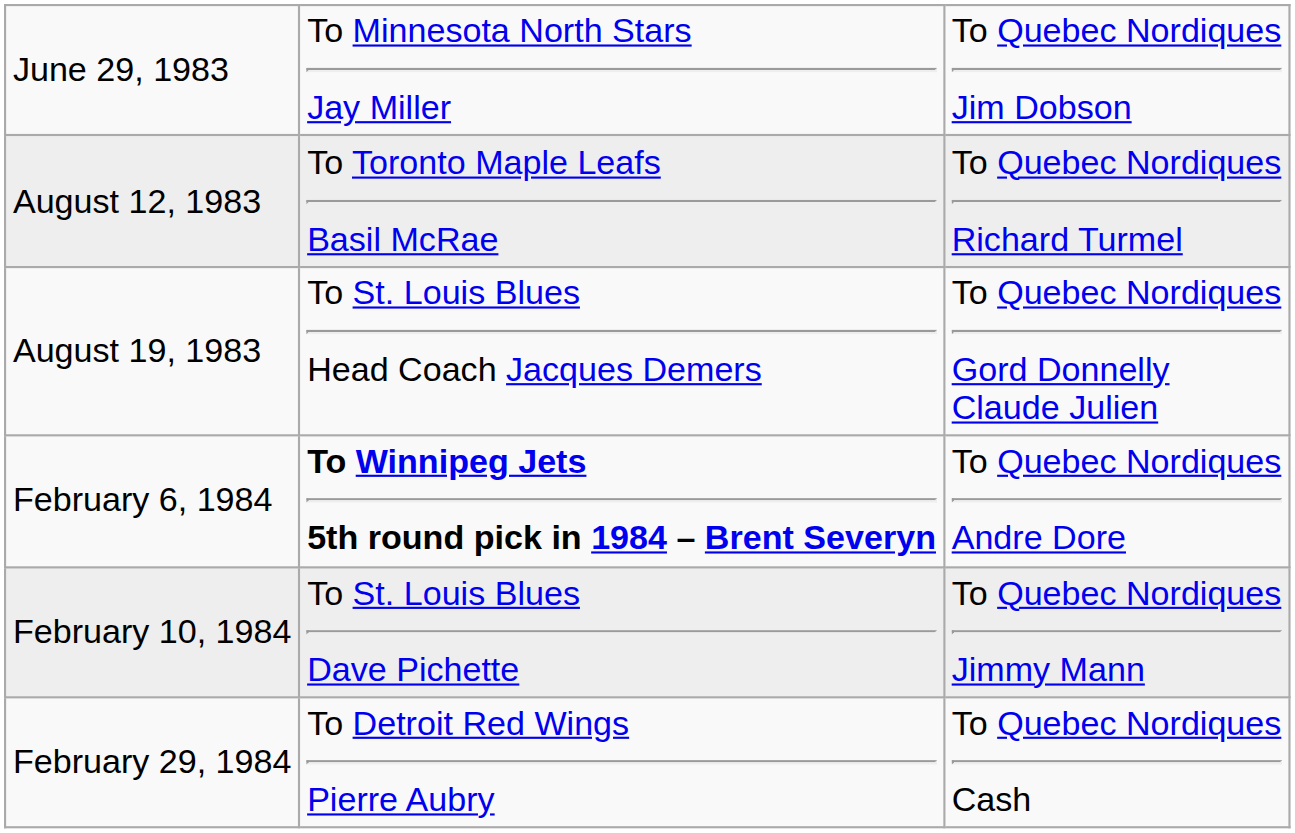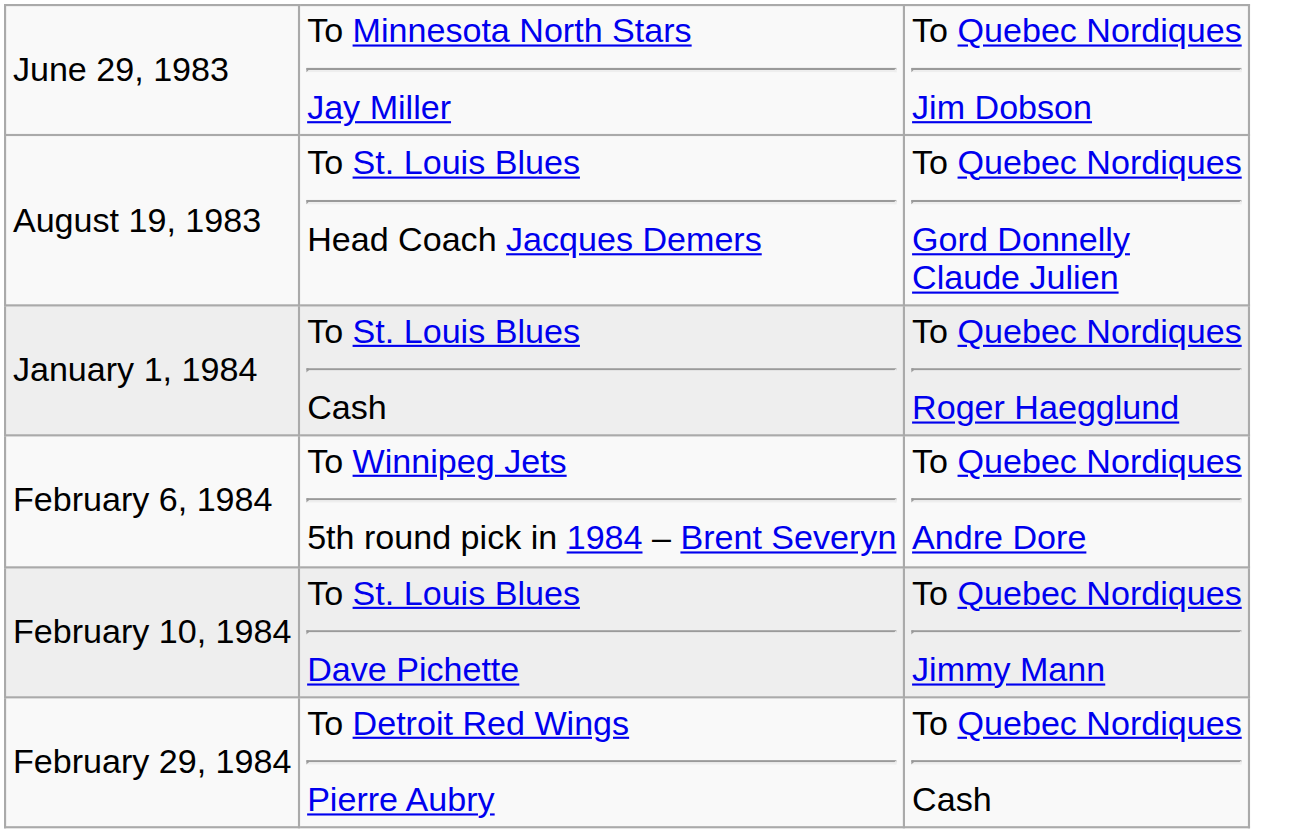 <table class="wikitable">
 <tr>
 <td>June 29, 1983</td>
 <td valign="top">To <a href='#'>Minnesota North Stars</a><hr><a href='#'>Jay Miller</a></td>
 <td valign="top">To <a href='#'>Quebec Nordiques</a><hr><a href='#'>Jim Dobson</a></td>
 </tr>
-<tr style="background:#eee;">
-<td>August 12, 1983</td>
-<td valign="top">To <a href='#'>Toronto Maple Leafs</a><hr><a href='#'>Basil McRae</a></td>
-<td valign="top">To <a href='#'>Quebec Nordiques</a><hr><a href='#'>Richard Turmel</a></td>
-</tr>
 <tr>
 <td>August 19, 1983</td>
 <td valign="top">To <a href='#'>St. Louis Blues</a><hr>Head Coach <a href='#'>Jacques Demers</a></td>
 <td valign="top">To <a href='#'>Quebec Nordiques</a><hr><a href='#'>Gord Donnelly</a> <br> <a href='#'>Claude Julien</a></td>
 </tr>
+<tr style="background:#eee;">
+<td>January 1, 1984</td>
+<td valign="top">To <a href='#'>St. Louis Blues</a><hr>Cash</td>
+<td valign="top">To <a href='#'>Quebec Nordiques</a><hr><a href='#'>Roger Haegglund</a></td>
+</tr>
 <tr>
 <td>February 6, 1984</td>
-<td valign="top"><strong>To <a href='#'>Winnipeg Jets</a><hr>5th round pick in <a href='#'>1984</a> – <a href='#'>Brent Severyn</a></strong></td>
+<td valign="top">To <a href='#'>Winnipeg Jets</a><hr>5th round pick in <a href='#'>1984</a> – <a href='#'>Brent Severyn</a></td>
 <td valign="top">To <a href='#'>Quebec Nordiques</a><hr><a href='#'>Andre Dore</a></td>
 </tr>
 <tr style="background:#eee;">
 <td>February 10, 1984</td>
 <td valign="top">To <a href='#'>St. Louis Blues</a><hr><a href='#'>Dave Pichette</a></td>
 <td valign="top">To <a href='#'>Quebec Nordiques</a><hr><a href='#'>Jimmy Mann</a></td>
 </tr>
 <tr>
 <td>February 29, 1984</td>
 <td valign="top">To <a href='#'>Detroit Red Wings</a><hr><a href='#'>Pierre Aubry</a></td>
 <td valign="top">To <a href='#'>Quebec Nordiques</a><hr>Cash</td>
 </tr>
 </table>
